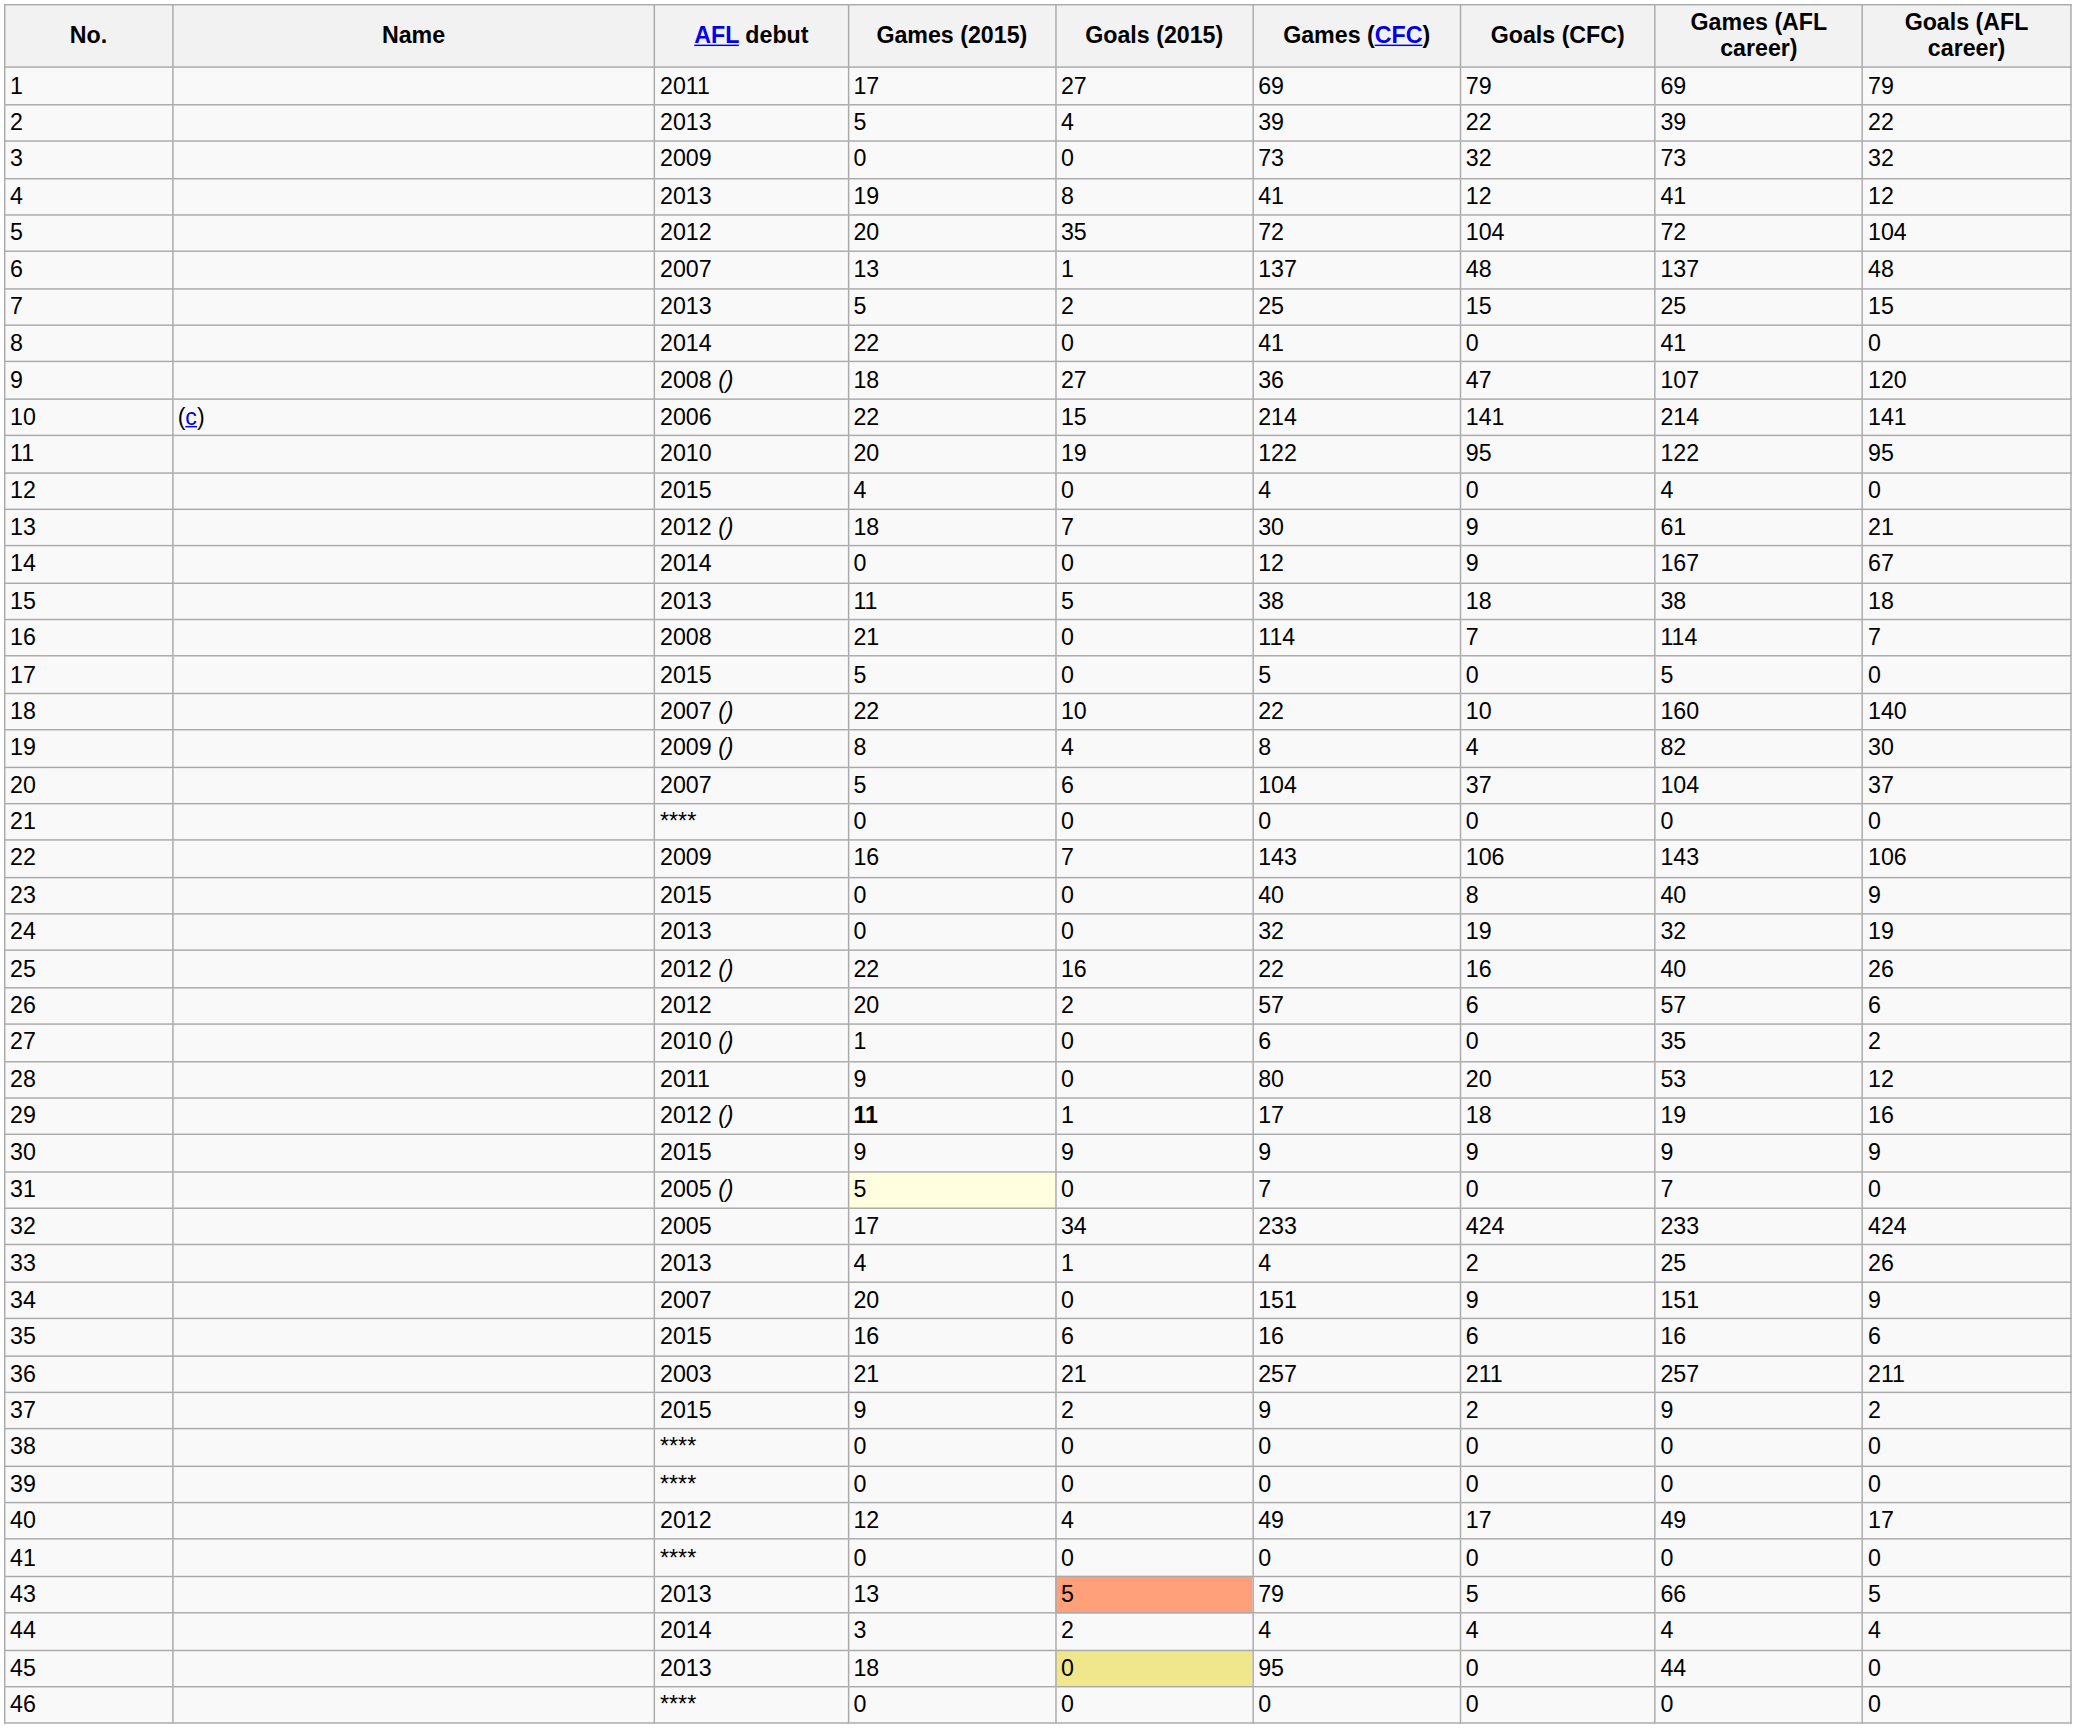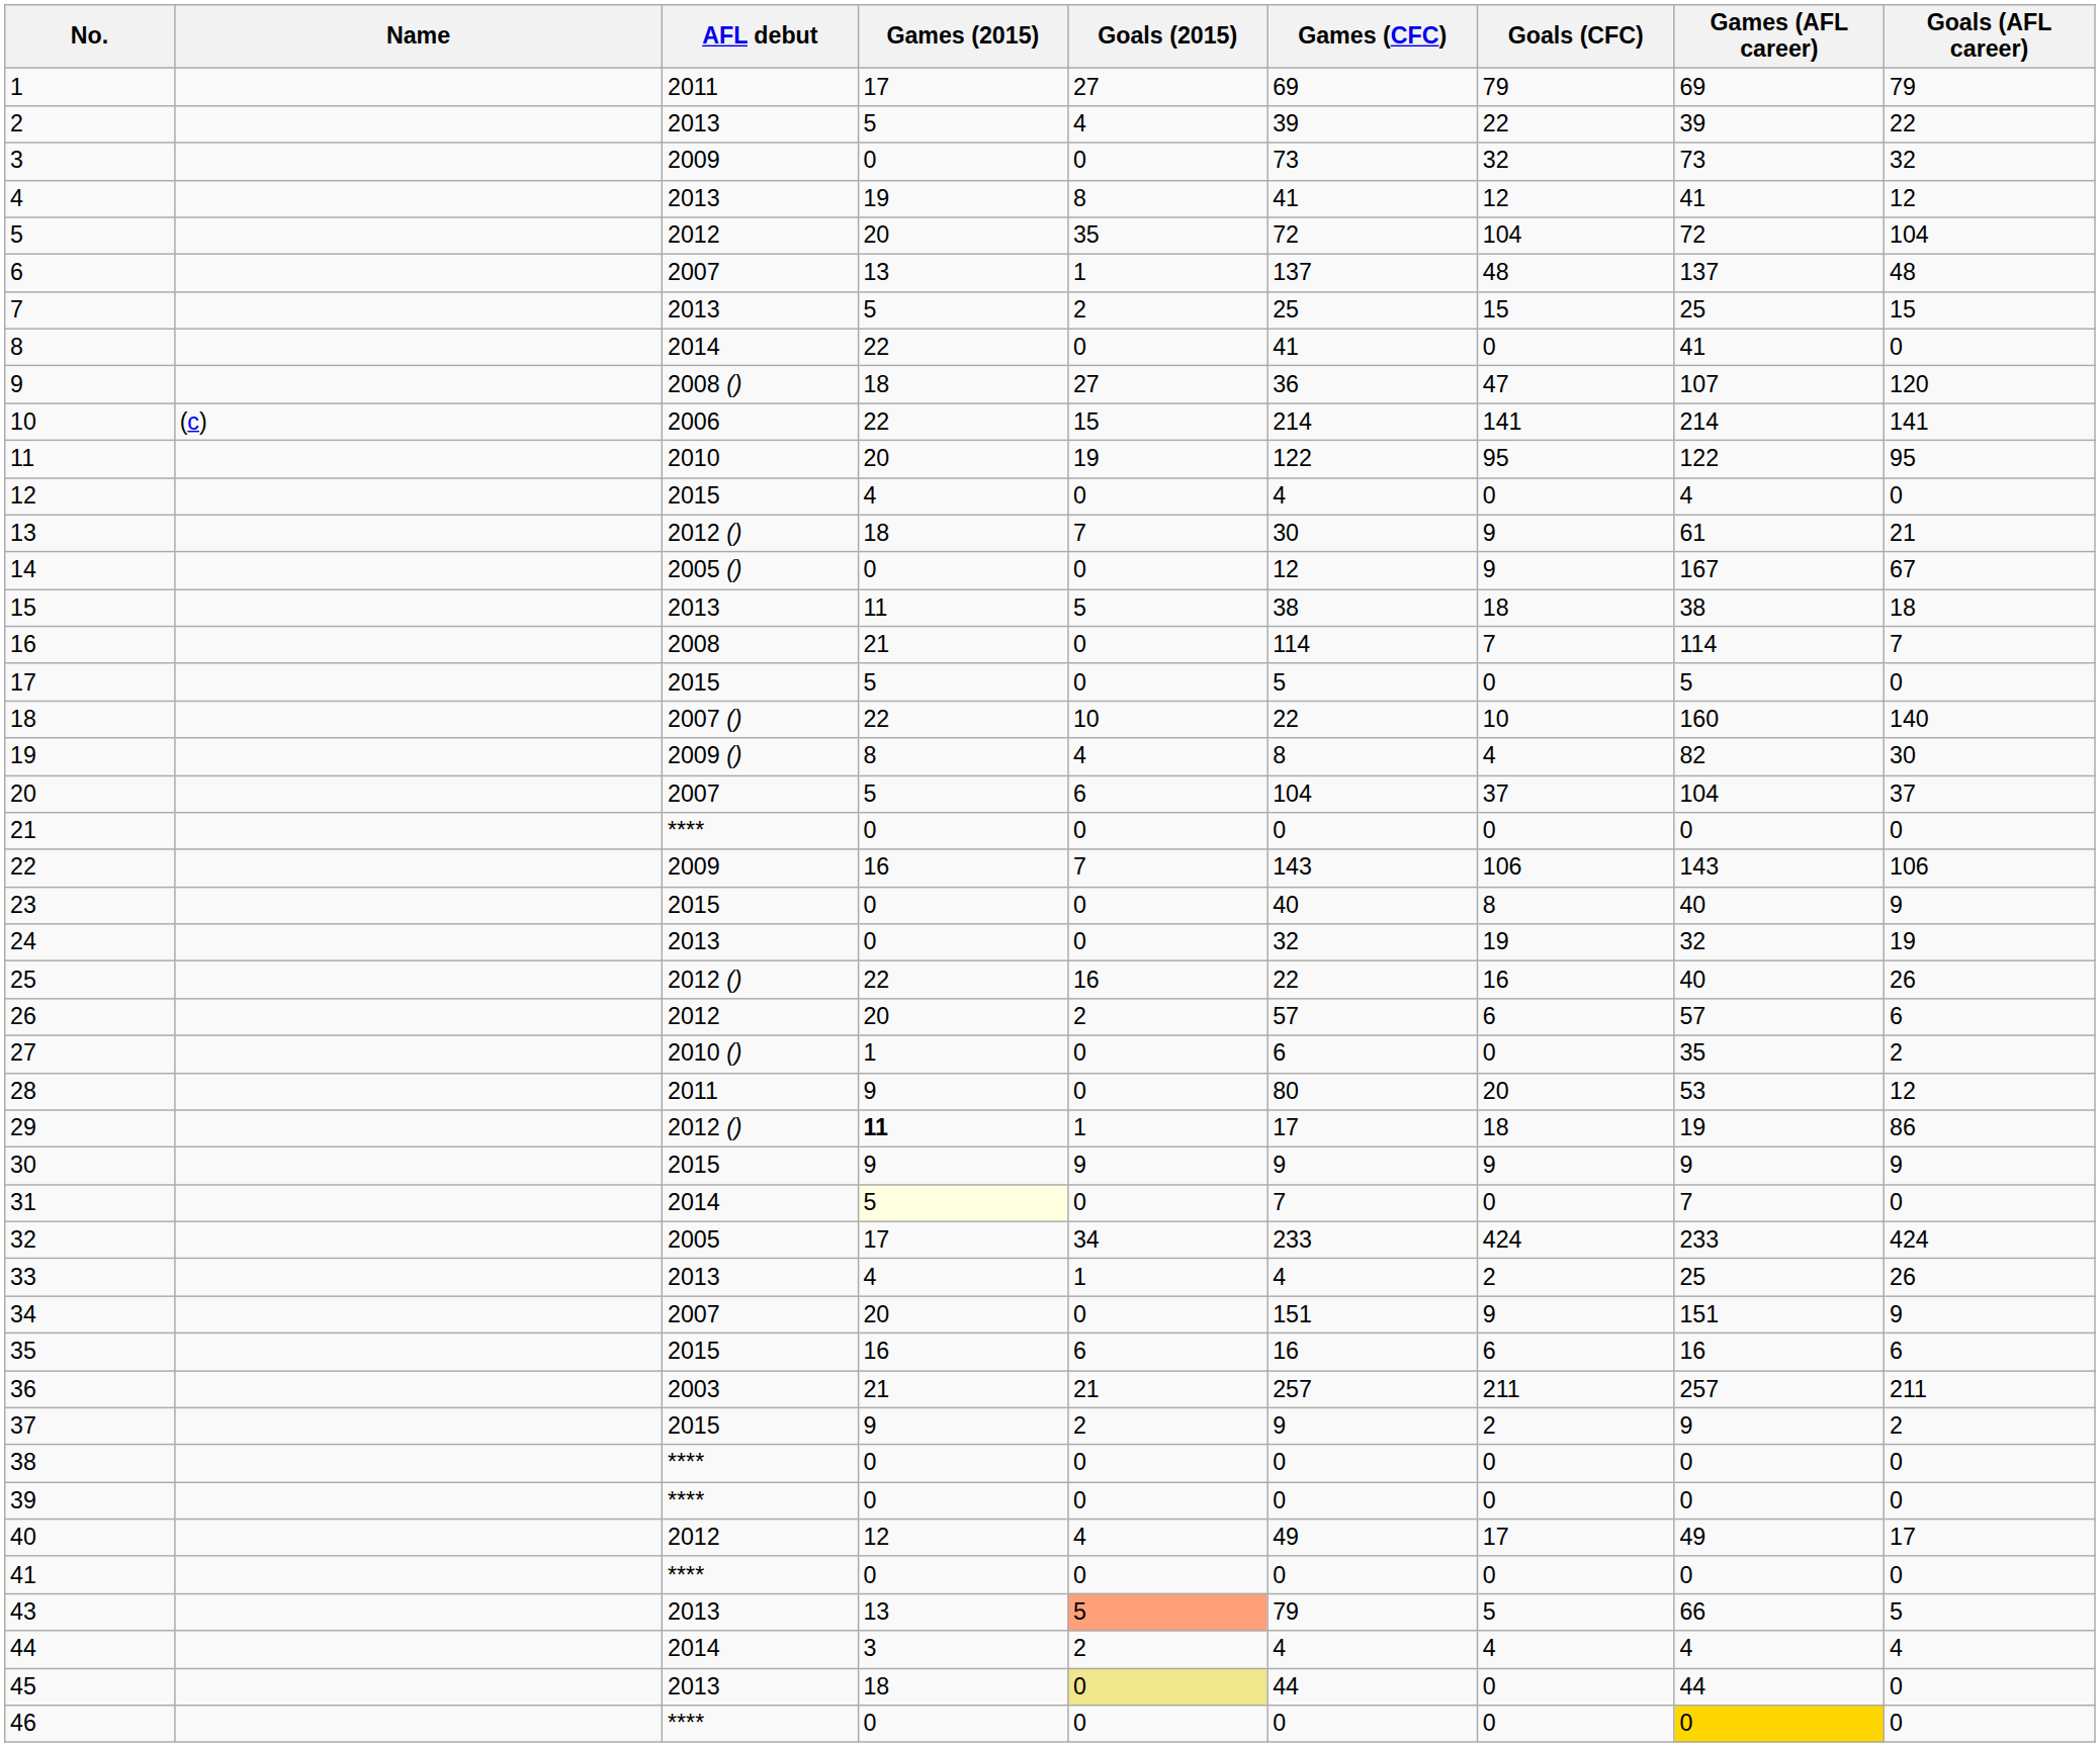 <table class="wikitable sortable" style="width:90%;">
 <tr style="background:#efefef;">
 <th width=2%>No.</th>
 <th width=6%>Name</th>
 <th width=2%><a href='#'>AFL</a> debut</th>
 <th width=2%>Games (2015)</th>
 <th width=2%>Goals (2015)</th>
 <th width=2%>Games (<a href='#'>CFC</a>)</th>
 <th width=2%>Goals (CFC)</th>
 <th width=2%>Games (AFL career)</th>
 <th width=2%>Goals (AFL career)</th>
 </tr>
 <tr>
 <td align=left>1</td>
 <td></td>
 <td>2011</td>
 <td>17</td>
 <td>27</td>
 <td>69</td>
 <td>79</td>
 <td>69</td>
 <td>79</td>
 </tr>
 <tr>
 <td align=left>2</td>
 <td></td>
 <td>2013</td>
 <td>5</td>
 <td>4</td>
 <td>39</td>
 <td>22</td>
 <td>39</td>
 <td>22</td>
 </tr>
 <tr>
 <td align=left>3</td>
 <td></td>
 <td>2009</td>
 <td>0</td>
 <td>0</td>
 <td>73</td>
 <td>32</td>
 <td>73</td>
 <td>32</td>
 </tr>
 <tr>
 <td align=left>4</td>
 <td></td>
 <td>2013</td>
 <td>19</td>
 <td>8</td>
 <td>41</td>
 <td>12</td>
 <td>41</td>
 <td>12</td>
 </tr>
 <tr>
 <td align=left>5</td>
 <td></td>
 <td>2012</td>
 <td>20</td>
 <td>35</td>
 <td>72</td>
 <td>104</td>
 <td>72</td>
 <td>104</td>
 </tr>
 <tr>
 <td align=left>6</td>
 <td></td>
 <td>2007</td>
 <td>13</td>
 <td>1</td>
 <td>137</td>
 <td>48</td>
 <td>137</td>
 <td>48</td>
 </tr>
 <tr>
 <td align=left>7</td>
 <td></td>
 <td>2013</td>
 <td>5</td>
 <td>2</td>
 <td>25</td>
 <td>15</td>
 <td>25</td>
 <td>15</td>
 </tr>
 <tr>
 <td align=left>8</td>
 <td></td>
 <td>2014</td>
 <td>22</td>
 <td>0</td>
 <td>41</td>
 <td>0</td>
 <td>41</td>
 <td>0</td>
 </tr>
 <tr>
 <td align=left>9</td>
 <td></td>
 <td>2008 <em>()</em></td>
 <td>18</td>
 <td>27</td>
 <td>36</td>
 <td>47</td>
 <td>107</td>
 <td>120</td>
 </tr>
 <tr>
 <td align=left>10</td>
 <td> (<a href='#'>c</a>)</td>
 <td>2006</td>
 <td>22</td>
 <td>15</td>
 <td>214</td>
 <td>141</td>
 <td>214</td>
 <td>141</td>
 </tr>
 <tr>
 <td align=left>11</td>
 <td></td>
 <td>2010</td>
 <td>20</td>
 <td>19</td>
 <td>122</td>
 <td>95</td>
 <td>122</td>
 <td>95</td>
 </tr>
 <tr>
 <td align=left>12</td>
 <td></td>
 <td>2015</td>
 <td>4</td>
 <td>0</td>
 <td>4</td>
 <td>0</td>
 <td>4</td>
 <td>0</td>
 </tr>
 <tr>
 <td align=left>13</td>
 <td></td>
 <td>2012 <em>()</em></td>
 <td>18</td>
 <td>7</td>
 <td>30</td>
 <td>9</td>
 <td>61</td>
 <td>21</td>
 </tr>
 <tr>
 <td align=left>14</td>
 <td></td>
-<td>2014</td>
+<td>2005 <em>()</em></td>
 <td>0</td>
 <td>0</td>
 <td>12</td>
 <td>9</td>
 <td>167</td>
 <td>67</td>
 </tr>
 <tr>
 <td align=left>15</td>
 <td></td>
 <td>2013</td>
 <td>11</td>
 <td>5</td>
 <td>38</td>
 <td>18</td>
 <td>38</td>
 <td>18</td>
 </tr>
 <tr>
 <td align=left>16</td>
 <td></td>
 <td>2008</td>
 <td>21</td>
 <td>0</td>
 <td>114</td>
 <td>7</td>
 <td>114</td>
 <td>7</td>
 </tr>
 <tr>
 <td align=left>17</td>
 <td></td>
 <td>2015</td>
 <td>5</td>
 <td>0</td>
 <td>5</td>
 <td>0</td>
 <td>5</td>
 <td>0</td>
 </tr>
 <tr>
 <td align=left>18</td>
 <td></td>
 <td>2007 <em>()</em></td>
 <td>22</td>
 <td>10</td>
 <td>22</td>
 <td>10</td>
 <td>160</td>
 <td>140</td>
 </tr>
 <tr>
 <td align=left>19</td>
 <td></td>
 <td>2009 <em>()</em></td>
 <td>8</td>
 <td>4</td>
 <td>8</td>
 <td>4</td>
 <td>82</td>
 <td>30</td>
 </tr>
 <tr>
 <td align=left>20</td>
 <td></td>
 <td>2007</td>
 <td>5</td>
 <td>6</td>
 <td>104</td>
 <td>37</td>
 <td>104</td>
 <td>37</td>
 </tr>
 <tr>
 <td align=left>21</td>
 <td></td>
 <td>****</td>
 <td>0</td>
 <td>0</td>
 <td>0</td>
 <td>0</td>
 <td>0</td>
 <td>0</td>
 </tr>
 <tr>
 <td align=left>22</td>
 <td></td>
 <td>2009</td>
 <td>16</td>
 <td>7</td>
 <td>143</td>
 <td>106</td>
 <td>143</td>
 <td>106</td>
 </tr>
 <tr>
 <td align=left>23</td>
 <td></td>
 <td>2015</td>
 <td>0</td>
 <td>0</td>
 <td>40</td>
 <td>8</td>
 <td>40</td>
 <td>9</td>
 </tr>
 <tr>
 <td align=left>24</td>
 <td></td>
 <td>2013</td>
 <td>0</td>
 <td>0</td>
 <td>32</td>
 <td>19</td>
 <td>32</td>
 <td>19</td>
 </tr>
 <tr>
 <td align=left>25</td>
 <td></td>
 <td>2012 <em>()</em></td>
 <td>22</td>
 <td>16</td>
 <td>22</td>
 <td>16</td>
 <td>40</td>
 <td>26</td>
 </tr>
 <tr>
 <td align=left>26</td>
 <td></td>
 <td>2012</td>
 <td>20</td>
 <td>2</td>
 <td>57</td>
 <td>6</td>
 <td>57</td>
 <td>6</td>
 </tr>
 <tr>
 <td align=left>27</td>
 <td></td>
 <td>2010 <em>()</em></td>
 <td>1</td>
 <td>0</td>
 <td>6</td>
 <td>0</td>
 <td>35</td>
 <td>2</td>
 </tr>
 <tr>
 <td align=left>28</td>
 <td></td>
 <td>2011</td>
 <td>9</td>
 <td>0</td>
 <td>80</td>
 <td>20</td>
 <td>53</td>
 <td>12</td>
 </tr>
 <tr>
 <td align=left>29</td>
 <td></td>
 <td>2012 <em>()</em></td>
 <td><strong>11</strong></td>
 <td>1</td>
 <td>17</td>
 <td>18</td>
 <td>19</td>
-<td>16</td>
+<td>86</td>
 </tr>
 <tr>
 <td align=left>30</td>
 <td></td>
 <td>2015</td>
 <td>9</td>
 <td>9</td>
 <td>9</td>
 <td>9</td>
 <td>9</td>
 <td>9</td>
 </tr>
 <tr>
 <td align=left>31</td>
 <td></td>
-<td>2005 <em>()</em></td>
+<td>2014</td>
 <td style="background: lightyellow;">5</td>
 <td>0</td>
 <td>7</td>
 <td>0</td>
 <td>7</td>
 <td>0</td>
 </tr>
 <tr>
 <td align=left>32</td>
 <td></td>
 <td>2005</td>
 <td>17</td>
 <td>34</td>
 <td>233</td>
 <td>424</td>
 <td>233</td>
 <td>424</td>
 </tr>
 <tr>
 <td align=left>33</td>
 <td></td>
 <td>2013</td>
 <td>4</td>
 <td>1</td>
 <td>4</td>
 <td>2</td>
 <td>25</td>
 <td>26</td>
 </tr>
 <tr>
 <td align=left>34</td>
 <td></td>
 <td>2007</td>
 <td>20</td>
 <td>0</td>
 <td>151</td>
 <td>9</td>
 <td>151</td>
 <td>9</td>
 </tr>
 <tr>
 <td align=left>35</td>
 <td></td>
 <td>2015</td>
 <td>16</td>
 <td>6</td>
 <td>16</td>
 <td>6</td>
 <td>16</td>
 <td>6</td>
 </tr>
 <tr>
 <td align=left>36</td>
 <td></td>
 <td>2003</td>
 <td>21</td>
 <td>21</td>
 <td>257</td>
 <td>211</td>
 <td>257</td>
 <td>211</td>
 </tr>
 <tr>
 <td align=left>37</td>
 <td></td>
 <td>2015</td>
 <td>9</td>
 <td>2</td>
 <td>9</td>
 <td>2</td>
 <td>9</td>
 <td>2</td>
 </tr>
 <tr>
 <td align=left>38</td>
 <td></td>
 <td>****</td>
 <td>0</td>
 <td>0</td>
 <td>0</td>
 <td>0</td>
 <td>0</td>
 <td>0</td>
 </tr>
 <tr>
 <td align=left>39</td>
 <td></td>
 <td>****</td>
 <td>0</td>
 <td>0</td>
 <td>0</td>
 <td>0</td>
 <td>0</td>
 <td>0</td>
 </tr>
 <tr>
 <td align=left>40</td>
 <td></td>
 <td>2012</td>
 <td>12</td>
 <td>4</td>
 <td>49</td>
 <td>17</td>
 <td>49</td>
 <td>17</td>
 </tr>
 <tr>
 <td align=left>41</td>
 <td></td>
 <td>****</td>
 <td>0</td>
 <td>0</td>
 <td>0</td>
 <td>0</td>
 <td>0</td>
 <td>0</td>
 </tr>
 <tr>
 <td align=left>43</td>
 <td></td>
 <td>2013</td>
 <td>13</td>
 <td style="background: lightsalmon;">5</td>
 <td>79</td>
 <td>5</td>
 <td>66</td>
 <td>5</td>
 </tr>
 <tr>
 <td align=left>44</td>
 <td></td>
 <td>2014</td>
 <td>3</td>
 <td>2</td>
 <td>4</td>
 <td>4</td>
 <td>4</td>
 <td>4</td>
 </tr>
 <tr>
 <td align=left>45</td>
 <td></td>
 <td>2013</td>
 <td>18</td>
 <td style="background: khaki;">0</td>
-<td>95</td>
+<td>44</td>
 <td>0</td>
 <td>44</td>
 <td>0</td>
 </tr>
 <tr>
 <td align=left>46</td>
 <td></td>
 <td>****</td>
 <td>0</td>
 <td>0</td>
 <td>0</td>
 <td>0</td>
-<td>0</td>
+<td style="background: gold;">0</td>
 <td>0</td>
 </tr>
 </table>
